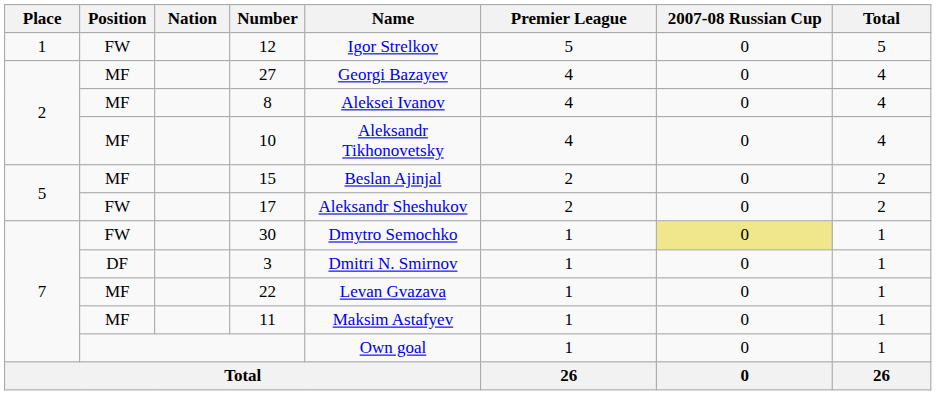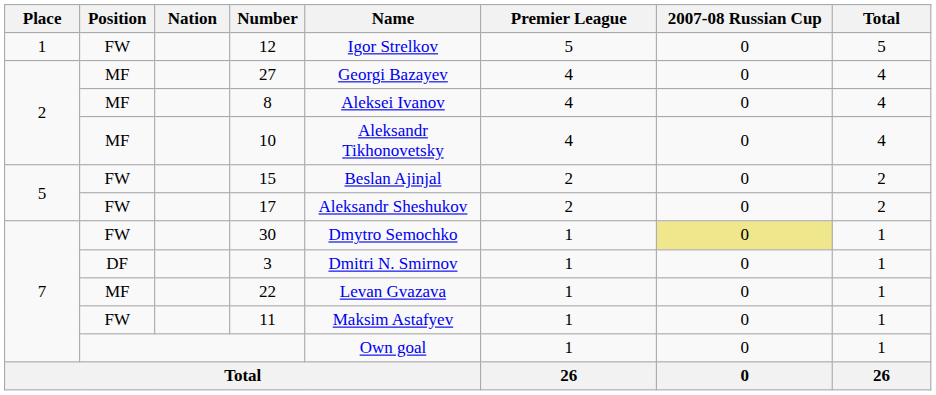 <table class="wikitable" style="font-size: 95%; text-align: center;">
 <tr>
 <th width=60>Place</th>
 <th width=60>Position</th>
 <th width=60>Nation</th>
 <th width=60>Number</th>
 <th width=150>Name</th>
 <th width=150>Premier League</th>
 <th width=150>2007-08 Russian Cup</th>
 <th width=80>Total</th>
 </tr>
 <tr>
 <td>1</td>
 <td>FW</td>
 <td></td>
 <td>12</td>
 <td><a href='#'>Igor Strelkov</a></td>
 <td>5</td>
 <td>0</td>
 <td>5</td>
 </tr>
 <tr>
 <td rowspan="3">2</td>
 <td>MF</td>
 <td></td>
 <td>27</td>
 <td><a href='#'>Georgi Bazayev</a></td>
 <td>4</td>
 <td>0</td>
 <td>4</td>
 </tr>
 <tr>
 <td>MF</td>
 <td></td>
 <td>8</td>
 <td><a href='#'>Aleksei Ivanov</a></td>
 <td>4</td>
 <td>0</td>
 <td>4</td>
 </tr>
 <tr>
 <td>MF</td>
 <td></td>
 <td>10</td>
 <td><a href='#'>Aleksandr Tikhonovetsky</a></td>
 <td>4</td>
 <td>0</td>
 <td>4</td>
 </tr>
 <tr>
 <td rowspan="2">5</td>
-<td>MF</td>
+<td>FW</td>
 <td></td>
 <td>15</td>
 <td><a href='#'>Beslan Ajinjal</a></td>
 <td>2</td>
 <td>0</td>
 <td>2</td>
 </tr>
 <tr>
 <td>FW</td>
 <td></td>
 <td>17</td>
 <td><a href='#'>Aleksandr Sheshukov</a></td>
 <td>2</td>
 <td>0</td>
 <td>2</td>
 </tr>
 <tr>
 <td rowspan="5">7</td>
 <td>FW</td>
 <td></td>
 <td>30</td>
 <td><a href='#'>Dmytro Semochko</a></td>
 <td>1</td>
 <td style="background: khaki;">0</td>
 <td>1</td>
 </tr>
 <tr>
 <td>DF</td>
 <td></td>
 <td>3</td>
 <td><a href='#'>Dmitri N. Smirnov</a></td>
 <td>1</td>
 <td>0</td>
 <td>1</td>
 </tr>
 <tr>
 <td>MF</td>
 <td></td>
 <td>22</td>
 <td><a href='#'>Levan Gvazava</a></td>
 <td>1</td>
 <td>0</td>
 <td>1</td>
 </tr>
 <tr>
-<td>MF</td>
+<td>FW</td>
 <td></td>
 <td>11</td>
 <td><a href='#'>Maksim Astafyev</a></td>
 <td>1</td>
 <td>0</td>
 <td>1</td>
 </tr>
 <tr>
 <td colspan="3"></td>
 <td><a href='#'>Own goal</a></td>
 <td>1</td>
 <td>0</td>
 <td>1</td>
 </tr>
 <tr>
 <th colspan=5>Total</th>
 <th>26</th>
 <th>0</th>
 <th>26</th>
 </tr>
 </table>
